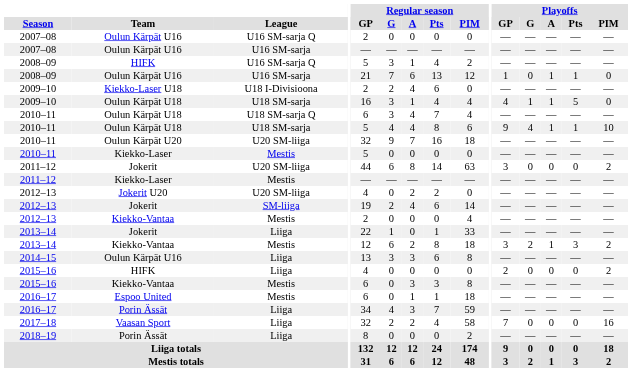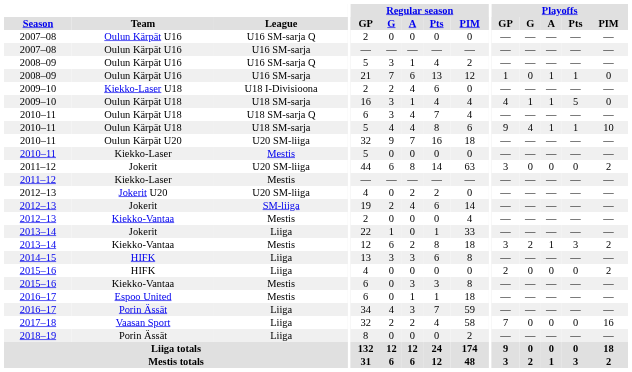 <table border="0" cellpadding="1" cellspacing="0" style="text-align:center; width:60em">
 <tr bgcolor="#e0e0e0">
 <th colspan="3" bgcolor="#ffffff"></th>
 <th rowspan="99" bgcolor="#ffffff"></th>
 <th colspan="5"><a href='#'>Regular season</a></th>
 <th rowspan="99" bgcolor="#ffffff"></th>
 <th colspan="5"><a href='#'>Playoffs</a></th>
 </tr>
 <tr bgcolor="#e0e0e0">
 <th><a href='#'>Season</a></th>
 <th>Team</th>
 <th>League</th>
 <th>GP</th>
 <th><a href='#'>G</a></th>
 <th><a href='#'>A</a></th>
 <th><a href='#'>Pts</a></th>
 <th><a href='#'>PIM</a></th>
 <th>GP</th>
 <th>G</th>
 <th>A</th>
 <th>Pts</th>
 <th>PIM</th>
 </tr>
 <tr>
 <td>2007–08</td>
 <td><a href='#'>Oulun Kärpät</a> U16</td>
 <td>U16 SM-sarja Q</td>
 <td>2</td>
 <td>0</td>
 <td>0</td>
 <td>0</td>
 <td>0</td>
 <td>—</td>
 <td>—</td>
 <td>—</td>
 <td>—</td>
 <td>—</td>
 </tr>
 <tr bgcolor="#f0f0f0">
 <td>2007–08</td>
 <td>Oulun Kärpät U16</td>
 <td>U16 SM-sarja</td>
 <td>—</td>
 <td>—</td>
 <td>—</td>
 <td>—</td>
 <td>—</td>
 <td>—</td>
 <td>—</td>
 <td>—</td>
 <td>—</td>
 <td>—</td>
 </tr>
 <tr>
 <td>2008–09</td>
-<td><a href='#'>HIFK</a></td>
+<td>Oulun Kärpät U16</td>
 <td>U16 SM-sarja Q</td>
 <td>5</td>
 <td>3</td>
 <td>1</td>
 <td>4</td>
 <td>2</td>
 <td>—</td>
 <td>—</td>
 <td>—</td>
 <td>—</td>
 <td>—</td>
 </tr>
 <tr bgcolor="#f0f0f0">
 <td>2008–09</td>
 <td>Oulun Kärpät U16</td>
 <td>U16 SM-sarja</td>
 <td>21</td>
 <td>7</td>
 <td>6</td>
 <td>13</td>
 <td>12</td>
 <td>1</td>
 <td>0</td>
 <td>1</td>
 <td>1</td>
 <td>0</td>
 </tr>
 <tr>
 <td>2009–10</td>
 <td><a href='#'>Kiekko-Laser</a> U18</td>
 <td>U18 I-Divisioona</td>
 <td>2</td>
 <td>2</td>
 <td>4</td>
 <td>6</td>
 <td>0</td>
 <td>—</td>
 <td>—</td>
 <td>—</td>
 <td>—</td>
 <td>—</td>
 </tr>
 <tr bgcolor="#f0f0f0">
 <td>2009–10</td>
 <td>Oulun Kärpät U18</td>
 <td>U18 SM-sarja</td>
 <td>16</td>
 <td>3</td>
 <td>1</td>
 <td>4</td>
 <td>4</td>
 <td>4</td>
 <td>1</td>
 <td>1</td>
 <td>5</td>
 <td>0</td>
 </tr>
 <tr>
 <td>2010–11</td>
 <td>Oulun Kärpät U18</td>
 <td>U18 SM-sarja Q</td>
 <td>6</td>
 <td>3</td>
 <td>4</td>
 <td>7</td>
 <td>4</td>
 <td>—</td>
 <td>—</td>
 <td>—</td>
 <td>—</td>
 <td>—</td>
 </tr>
 <tr bgcolor="#f0f0f0">
 <td>2010–11</td>
 <td>Oulun Kärpät U18</td>
 <td>U18 SM-sarja</td>
 <td>5</td>
 <td>4</td>
 <td>4</td>
 <td>8</td>
 <td>6</td>
 <td>9</td>
 <td>4</td>
 <td>1</td>
 <td>1</td>
 <td>10</td>
 </tr>
 <tr>
 <td>2010–11</td>
 <td>Oulun Kärpät U20</td>
 <td>U20 SM-liiga</td>
 <td>32</td>
 <td>9</td>
 <td>7</td>
 <td>16</td>
 <td>18</td>
 <td>—</td>
 <td>—</td>
 <td>—</td>
 <td>—</td>
 <td>—</td>
 </tr>
 <tr bgcolor="#f0f0f0">
 <td><a href='#'>2010–11</a></td>
 <td>Kiekko-Laser</td>
 <td><a href='#'>Mestis</a></td>
 <td>5</td>
 <td>0</td>
 <td>0</td>
 <td>0</td>
 <td>0</td>
 <td>—</td>
 <td>—</td>
 <td>—</td>
 <td>—</td>
 <td>—</td>
 </tr>
 <tr>
 <td>2011–12</td>
 <td>Jokerit</td>
 <td>U20 SM-liiga</td>
 <td>44</td>
 <td>6</td>
 <td>8</td>
 <td>14</td>
 <td>63</td>
 <td>3</td>
 <td>0</td>
 <td>0</td>
 <td>0</td>
 <td>2</td>
 </tr>
 <tr bgcolor="#f0f0f0">
 <td><a href='#'>2011–12</a></td>
 <td>Kiekko-Laser</td>
 <td>Mestis</td>
 <td>—</td>
 <td>—</td>
 <td>—</td>
 <td>—</td>
 <td>—</td>
 <td>—</td>
 <td>—</td>
 <td>—</td>
 <td>—</td>
 <td>—</td>
 </tr>
 <tr>
 <td>2012–13</td>
 <td><a href='#'>Jokerit</a> U20</td>
 <td>U20 SM-liiga</td>
 <td>4</td>
 <td>0</td>
 <td>2</td>
 <td>2</td>
 <td>0</td>
 <td>—</td>
 <td>—</td>
 <td>—</td>
 <td>—</td>
 <td>—</td>
 </tr>
 <tr bgcolor="#f0f0f0">
 <td><a href='#'>2012–13</a></td>
 <td>Jokerit</td>
 <td><a href='#'>SM-liiga</a></td>
 <td>19</td>
 <td>2</td>
 <td>4</td>
 <td>6</td>
 <td>14</td>
 <td>—</td>
 <td>—</td>
 <td>—</td>
 <td>—</td>
 <td>—</td>
 </tr>
 <tr>
 <td><a href='#'>2012–13</a></td>
 <td><a href='#'>Kiekko-Vantaa</a></td>
 <td>Mestis</td>
 <td>2</td>
 <td>0</td>
 <td>0</td>
 <td>0</td>
 <td>4</td>
 <td>—</td>
 <td>—</td>
 <td>—</td>
 <td>—</td>
 <td>—</td>
 </tr>
 <tr bgcolor="#f0f0f0">
 <td><a href='#'>2013–14</a></td>
 <td>Jokerit</td>
 <td>Liiga</td>
 <td>22</td>
 <td>1</td>
 <td>0</td>
 <td>1</td>
 <td>33</td>
 <td>—</td>
 <td>—</td>
 <td>—</td>
 <td>—</td>
 <td>—</td>
 </tr>
 <tr>
 <td><a href='#'>2013–14</a></td>
 <td>Kiekko-Vantaa</td>
 <td>Mestis</td>
 <td>12</td>
 <td>6</td>
 <td>2</td>
 <td>8</td>
 <td>18</td>
 <td>3</td>
 <td>2</td>
 <td>1</td>
 <td>3</td>
 <td>2</td>
 </tr>
 <tr bgcolor="#f0f0f0">
 <td><a href='#'>2014–15</a></td>
-<td>Oulun Kärpät U16</td>
+<td><a href='#'>HIFK</a></td>
 <td>Liiga</td>
 <td>13</td>
 <td>3</td>
 <td>3</td>
 <td>6</td>
 <td>8</td>
 <td>—</td>
 <td>—</td>
 <td>—</td>
 <td>—</td>
 <td>—</td>
 </tr>
 <tr>
 <td><a href='#'>2015–16</a></td>
 <td>HIFK</td>
 <td>Liiga</td>
 <td>4</td>
 <td>0</td>
 <td>0</td>
 <td>0</td>
 <td>0</td>
 <td>2</td>
 <td>0</td>
 <td>0</td>
 <td>0</td>
 <td>2</td>
 </tr>
 <tr bgcolor="#f0f0f0">
 <td><a href='#'>2015–16</a></td>
 <td>Kiekko-Vantaa</td>
 <td>Mestis</td>
 <td>6</td>
 <td>0</td>
 <td>3</td>
 <td>3</td>
 <td>8</td>
 <td>—</td>
 <td>—</td>
 <td>—</td>
 <td>—</td>
 <td>—</td>
 </tr>
 <tr>
 <td><a href='#'>2016–17</a></td>
 <td><a href='#'>Espoo United</a></td>
 <td>Mestis</td>
 <td>6</td>
 <td>0</td>
 <td>1</td>
 <td>1</td>
 <td>18</td>
 <td>—</td>
 <td>—</td>
 <td>—</td>
 <td>—</td>
 <td>—</td>
 </tr>
 <tr bgcolor="#f0f0f0">
 <td><a href='#'>2016–17</a></td>
 <td><a href='#'>Porin Ässät</a></td>
 <td>Liiga</td>
 <td>34</td>
 <td>4</td>
 <td>3</td>
 <td>7</td>
 <td>59</td>
 <td>—</td>
 <td>—</td>
 <td>—</td>
 <td>—</td>
 <td>—</td>
 </tr>
 <tr>
 <td><a href='#'>2017–18</a></td>
 <td><a href='#'>Vaasan Sport</a></td>
 <td>Liiga</td>
 <td>32</td>
 <td>2</td>
 <td>2</td>
 <td>4</td>
 <td>58</td>
 <td>7</td>
 <td>0</td>
 <td>0</td>
 <td>0</td>
 <td>16</td>
 </tr>
 <tr bgcolor="#f0f0f0">
 <td><a href='#'>2018–19</a></td>
 <td>Porin Ässät</td>
 <td>Liiga</td>
 <td>8</td>
 <td>0</td>
 <td>0</td>
 <td>0</td>
 <td>2</td>
 <td>—</td>
 <td>—</td>
 <td>—</td>
 <td>—</td>
 <td>—</td>
 </tr>
 <tr>
 </tr>
 <tr ALIGN="center" bgcolor="#e0e0e0">
 <th colspan="3">Liiga totals</th>
 <th ALIGN="center">132</th>
 <th ALIGN="center">12</th>
 <th ALIGN="center">12</th>
 <th ALIGN="center">24</th>
 <th ALIGN="center">174</th>
 <th ALIGN="center">9</th>
 <th ALIGN="center">0</th>
 <th ALIGN="center">0</th>
 <th ALIGN="center">0</th>
 <th ALIGN="center">18</th>
 </tr>
 <tr>
 </tr>
 <tr ALIGN="center" bgcolor="#e0e0e0">
 <th colspan="3">Mestis totals</th>
 <th ALIGN="center">31</th>
 <th ALIGN="center">6</th>
 <th ALIGN="center">6</th>
 <th ALIGN="center">12</th>
 <th ALIGN="center">48</th>
 <th ALIGN="center">3</th>
 <th ALIGN="center">2</th>
 <th ALIGN="center">1</th>
 <th ALIGN="center">3</th>
 <th ALIGN="center">2</th>
 </tr>
 </table>
